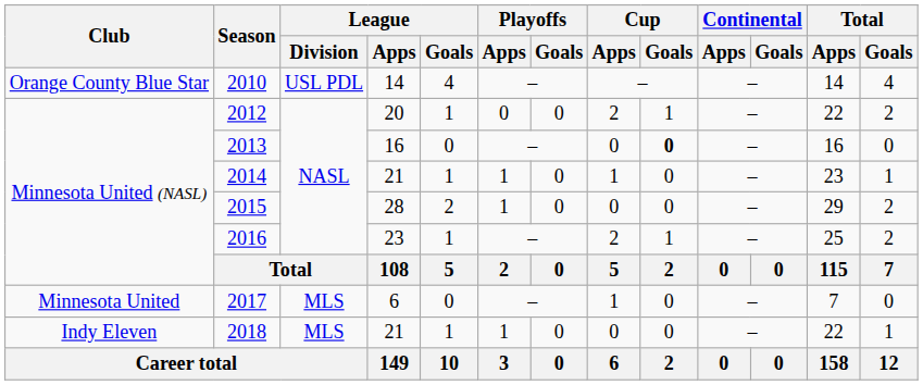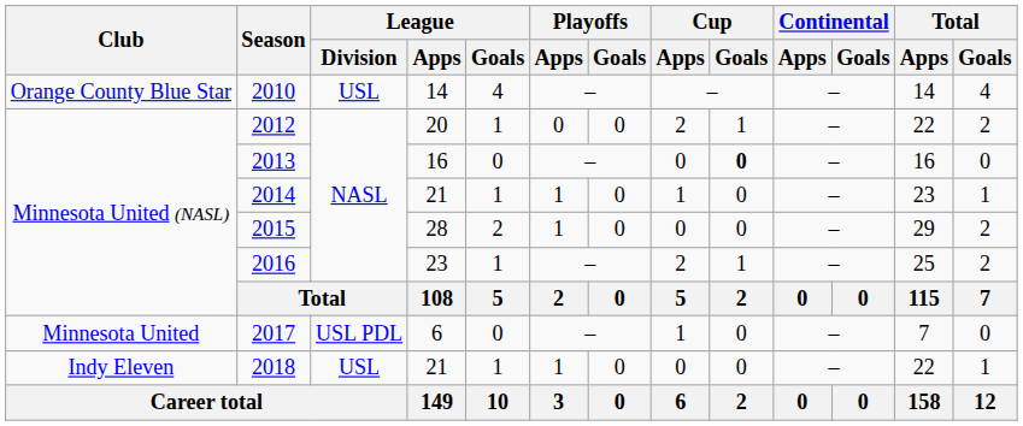 <table class="wikitable" style="text-align: center;">
 <tr>
 <th rowspan=2>Club</th>
 <th rowspan=2>Season</th>
 <th colspan=3>League</th>
 <th colspan=2>Playoffs</th>
 <th colspan=2>Cup</th>
 <th colspan=2><a href='#'>Continental</a></th>
 <th colspan=2>Total</th>
 </tr>
 <tr>
 <th>Division</th>
 <th>Apps</th>
 <th>Goals</th>
 <th>Apps</th>
 <th>Goals</th>
 <th>Apps</th>
 <th>Goals</th>
 <th>Apps</th>
 <th>Goals</th>
 <th>Apps</th>
 <th>Goals</th>
 </tr>
 <tr>
 <td><a href='#'>Orange County Blue Star</a></td>
 <td><a href='#'>2010</a></td>
-<td><a href='#'>USL PDL</a></td>
+<td><a href='#'>USL</a></td>
 <td>14</td>
 <td>4</td>
 <td colspan=2>–</td>
 <td colspan=2>–</td>
 <td colspan=2>–</td>
 <td>14</td>
 <td>4</td>
 </tr>
 <tr>
 <td rowspan=6><a href='#'>Minnesota United</a> <small><em>(NASL)</em></small></td>
 <td><a href='#'>2012</a></td>
 <td rowspan=5><a href='#'>NASL</a></td>
 <td>20</td>
 <td>1</td>
 <td>0</td>
 <td>0</td>
 <td>2</td>
 <td>1</td>
 <td colspan=2>–</td>
 <td>22</td>
 <td>2</td>
 </tr>
 <tr>
 <td><a href='#'>2013</a></td>
 <td>16</td>
 <td>0</td>
 <td colspan=2>–</td>
 <td>0</td>
 <td><strong>0</strong></td>
 <td colspan=2>–</td>
 <td>16</td>
 <td>0</td>
 </tr>
 <tr>
 <td><a href='#'>2014</a></td>
 <td>21</td>
 <td>1</td>
 <td>1</td>
 <td>0</td>
 <td>1</td>
 <td>0</td>
 <td colspan=2>–</td>
 <td>23</td>
 <td>1</td>
 </tr>
 <tr>
 <td><a href='#'>2015</a></td>
 <td>28</td>
 <td>2</td>
 <td>1</td>
 <td>0</td>
 <td>0</td>
 <td>0</td>
 <td colspan=2>–</td>
 <td>29</td>
 <td>2</td>
 </tr>
 <tr>
 <td><a href='#'>2016</a></td>
 <td>23</td>
 <td>1</td>
 <td colspan=2>–</td>
 <td>2</td>
 <td>1</td>
 <td colspan=2>–</td>
 <td>25</td>
 <td>2</td>
 </tr>
 <tr>
 <th colspan=2>Total</th>
 <th>108</th>
 <th>5</th>
 <th>2</th>
 <th>0</th>
 <th>5</th>
 <th>2</th>
 <th>0</th>
 <th>0</th>
 <th>115</th>
 <th>7</th>
 </tr>
 <tr>
 <td><a href='#'>Minnesota United</a></td>
 <td><a href='#'>2017</a></td>
-<td><a href='#'>MLS</a></td>
+<td><a href='#'>USL PDL</a></td>
 <td>6</td>
 <td>0</td>
 <td colspan=2>–</td>
 <td>1</td>
 <td>0</td>
 <td colspan=2>–</td>
 <td>7</td>
 <td>0</td>
 </tr>
 <tr>
 <td><a href='#'>Indy Eleven</a></td>
 <td><a href='#'>2018</a></td>
-<td><a href='#'>MLS</a></td>
+<td><a href='#'>USL</a></td>
 <td>21</td>
 <td>1</td>
 <td>1</td>
 <td>0</td>
 <td>0</td>
 <td>0</td>
 <td colspan=2>–</td>
 <td>22</td>
 <td>1</td>
 </tr>
 <tr>
 <th colspan=3>Career total</th>
 <th>149</th>
 <th>10</th>
 <th>3</th>
 <th>0</th>
 <th>6</th>
 <th>2</th>
 <th>0</th>
 <th>0</th>
 <th>158</th>
 <th>12</th>
 </tr>
 </table>
